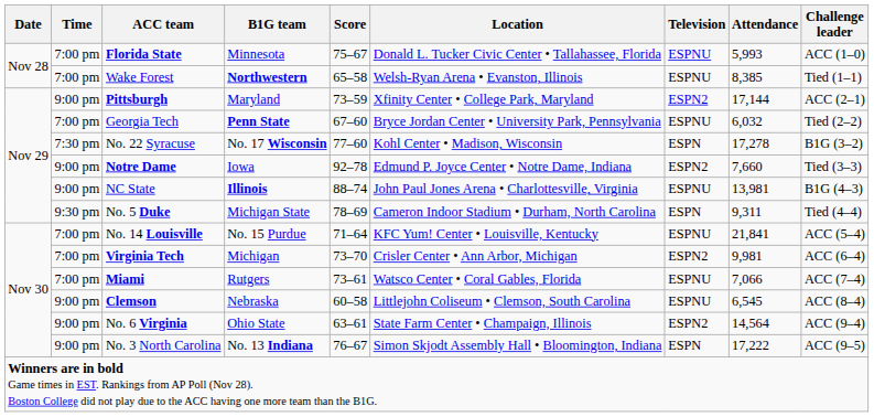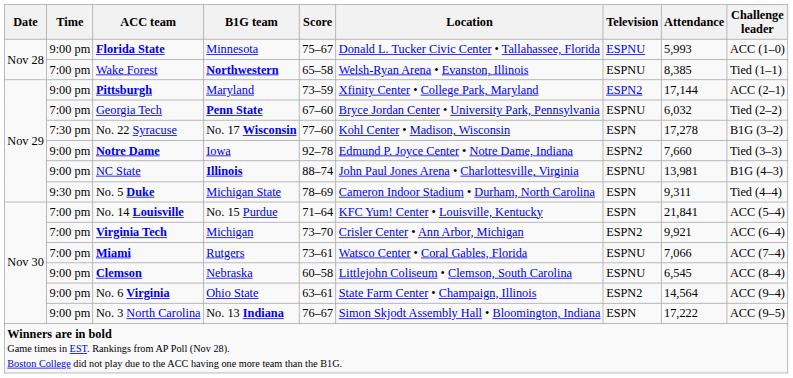 <table class="wikitable" style="font-size: 95%">
 <tr>
 <th>Date</th>
 <th>Time</th>
 <th>ACC team</th>
 <th>B1G team</th>
 <th>Score</th>
 <th>Location</th>
 <th>Television</th>
 <th>Attendance</th>
 <th>Challenge<br>leader</th>
 </tr>
 <tr>
 <td rowspan=2>Nov 28</td>
-<td>7:00 pm</td>
+<td>9:00 pm</td>
 <td><strong><a href='#'>Florida State</a></strong></td>
 <td><a href='#'>Minnesota</a></td>
 <td>75–67</td>
 <td><a href='#'>Donald L. Tucker Civic Center</a> • <a href='#'>Tallahassee, Florida</a></td>
 <td><a href='#'>ESPNU</a></td>
 <td>5,993</td>
 <td>ACC (1–0)</td>
 </tr>
 <tr>
 <td>7:00 pm</td>
 <td><a href='#'>Wake Forest</a></td>
 <td><strong><a href='#'>Northwestern</a></strong></td>
 <td>65–58</td>
 <td><a href='#'>Welsh-Ryan Arena</a> • <a href='#'>Evanston, Illinois</a></td>
 <td>ESPNU</td>
 <td>8,385</td>
 <td>Tied (1–1)</td>
 </tr>
 <tr>
 <td rowspan=6>Nov 29</td>
 <td>9:00 pm</td>
 <td><a href='#'><strong>Pittsburgh</strong></a></td>
 <td><a href='#'>Maryland</a></td>
 <td>73–59</td>
 <td><a href='#'>Xfinity Center</a> • <a href='#'>College Park, Maryland</a></td>
 <td><a href='#'>ESPN2</a></td>
 <td>17,144</td>
 <td>ACC (2–1)</td>
 </tr>
 <tr>
 <td>7:00 pm</td>
 <td><a href='#'>Georgia Tech</a></td>
 <td><a href='#'><strong>Penn State</strong></a></td>
 <td>67–60</td>
 <td><a href='#'>Bryce Jordan Center</a> • <a href='#'>University Park, Pennsylvania</a></td>
 <td>ESPNU</td>
 <td>6,032</td>
 <td>Tied (2–2)</td>
 </tr>
 <tr>
 <td>7:30 pm</td>
 <td>No. 22 <a href='#'>Syracuse</a></td>
 <td>No. 17 <strong><a href='#'>Wisconsin</a></strong></td>
 <td>77–60</td>
 <td><a href='#'>Kohl Center</a> • <a href='#'>Madison, Wisconsin</a></td>
 <td>ESPN</td>
 <td>17,278</td>
 <td>B1G (3–2)</td>
 </tr>
 <tr>
 <td>9:00 pm</td>
 <td><strong><a href='#'>Notre Dame</a></strong></td>
 <td><a href='#'>Iowa</a></td>
 <td>92–78</td>
 <td><a href='#'>Edmund P. Joyce Center</a> • <a href='#'>Notre Dame, Indiana</a></td>
 <td>ESPN2</td>
 <td>7,660</td>
 <td>Tied (3–3)</td>
 </tr>
 <tr>
 <td>9:00 pm</td>
 <td><a href='#'>NC State</a></td>
 <td><strong><a href='#'>Illinois</a></strong></td>
 <td>88–74</td>
 <td><a href='#'>John Paul Jones Arena</a> • <a href='#'>Charlottesville, Virginia</a></td>
 <td>ESPNU</td>
 <td>13,981</td>
 <td>B1G (4–3)</td>
 </tr>
 <tr>
 <td>9:30 pm</td>
 <td>No. 5 <strong><a href='#'>Duke</a></strong></td>
 <td><a href='#'>Michigan State</a></td>
 <td>78–69</td>
 <td><a href='#'>Cameron Indoor Stadium</a> • <a href='#'>Durham, North Carolina</a></td>
 <td>ESPN</td>
 <td>9,311</td>
 <td>Tied (4–4)</td>
 </tr>
 <tr>
 <td rowspan=6>Nov 30</td>
 <td>7:00 pm</td>
 <td>No. 14 <a href='#'><strong>Louisville</strong></a></td>
 <td>No. 15 <a href='#'>Purdue</a></td>
 <td>71–64</td>
 <td><a href='#'>KFC Yum! Center</a> • <a href='#'>Louisville, Kentucky</a></td>
-<td>ESPNU</td>
+<td>ESPN</td>
 <td>21,841</td>
 <td>ACC (5–4)</td>
 </tr>
 <tr>
 <td>7:00 pm</td>
 <td><a href='#'><strong>Virginia Tech</strong></a></td>
 <td><a href='#'>Michigan</a></td>
 <td>73–70</td>
 <td><a href='#'>Crisler Center</a> • <a href='#'>Ann Arbor, Michigan</a></td>
 <td>ESPN2</td>
-<td>9,981</td>
+<td>9,921</td>
 <td>ACC (6–4)</td>
 </tr>
 <tr>
 <td>7:00 pm</td>
 <td><a href='#'><strong>Miami</strong></a></td>
 <td><a href='#'>Rutgers</a></td>
 <td>73–61</td>
 <td><a href='#'>Watsco Center</a> • <a href='#'>Coral Gables, Florida</a></td>
 <td>ESPNU</td>
 <td>7,066</td>
 <td>ACC (7–4)</td>
 </tr>
 <tr>
 <td>9:00 pm</td>
 <td><strong><a href='#'>Clemson</a></strong></td>
 <td><a href='#'>Nebraska</a></td>
 <td>60–58</td>
 <td><a href='#'>Littlejohn Coliseum</a> • <a href='#'>Clemson, South Carolina</a></td>
 <td>ESPNU</td>
 <td>6,545</td>
 <td>ACC (8–4)</td>
 </tr>
 <tr>
 <td>9:00 pm</td>
 <td>No. 6 <strong><a href='#'>Virginia</a></strong></td>
 <td><a href='#'>Ohio State</a></td>
 <td>63–61</td>
 <td><a href='#'>State Farm Center</a> • <a href='#'>Champaign, Illinois</a></td>
 <td>ESPN2</td>
 <td>14,564</td>
 <td>ACC (9–4)</td>
 </tr>
 <tr>
 <td>9:00 pm</td>
 <td>No. 3 <a href='#'>North Carolina</a></td>
 <td>No. 13 <a href='#'><strong>Indiana</strong></a></td>
 <td>76–67</td>
 <td><a href='#'>Simon Skjodt Assembly Hall</a> • <a href='#'>Bloomington, Indiana</a></td>
 <td>ESPN</td>
 <td>17,222</td>
 <td>ACC (9–5)</td>
 </tr>
 <tr>
 <td colspan=9><strong>Winners are in bold</strong><br><small>Game times in <a href='#'>EST</a>. Rankings from AP Poll (Nov 28).<br><a href='#'>Boston College</a> did not play due to the ACC having one more team than the B1G.</small></td>
 </tr>
 </table>
